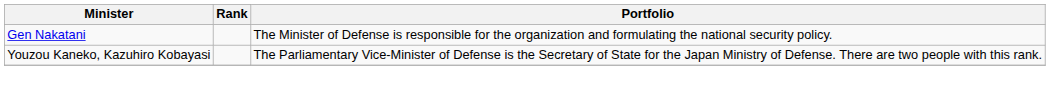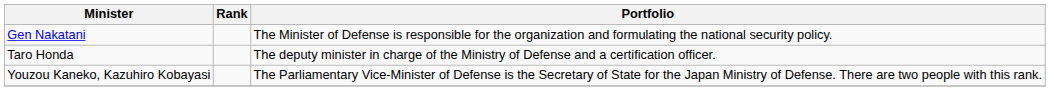 <table class=wikitable>
 <tr>
 <th>Minister</th>
 <th>Rank</th>
 <th>Portfolio</th>
 </tr>
 <tr>
 <td><a href='#'>Gen Nakatani</a></td>
 <td></td>
 <td>The Minister of Defense is responsible for the organization and formulating the national security policy.</td>
 </tr>
 <tr>
+<td>Taro Honda</td>
+<td></td>
+<td>The deputy minister in charge of the Ministry of Defense and a certification officer.</td>
+</tr>
+<tr>
 <td>Youzou Kaneko, Kazuhiro Kobayasi</td>
 <td></td>
 <td>The Parliamentary Vice-Minister of Defense is the Secretary of State for the Japan Ministry of Defense. There are two people with this rank.</td>
 </tr>
 <tr>
 </tr>
 </table>
